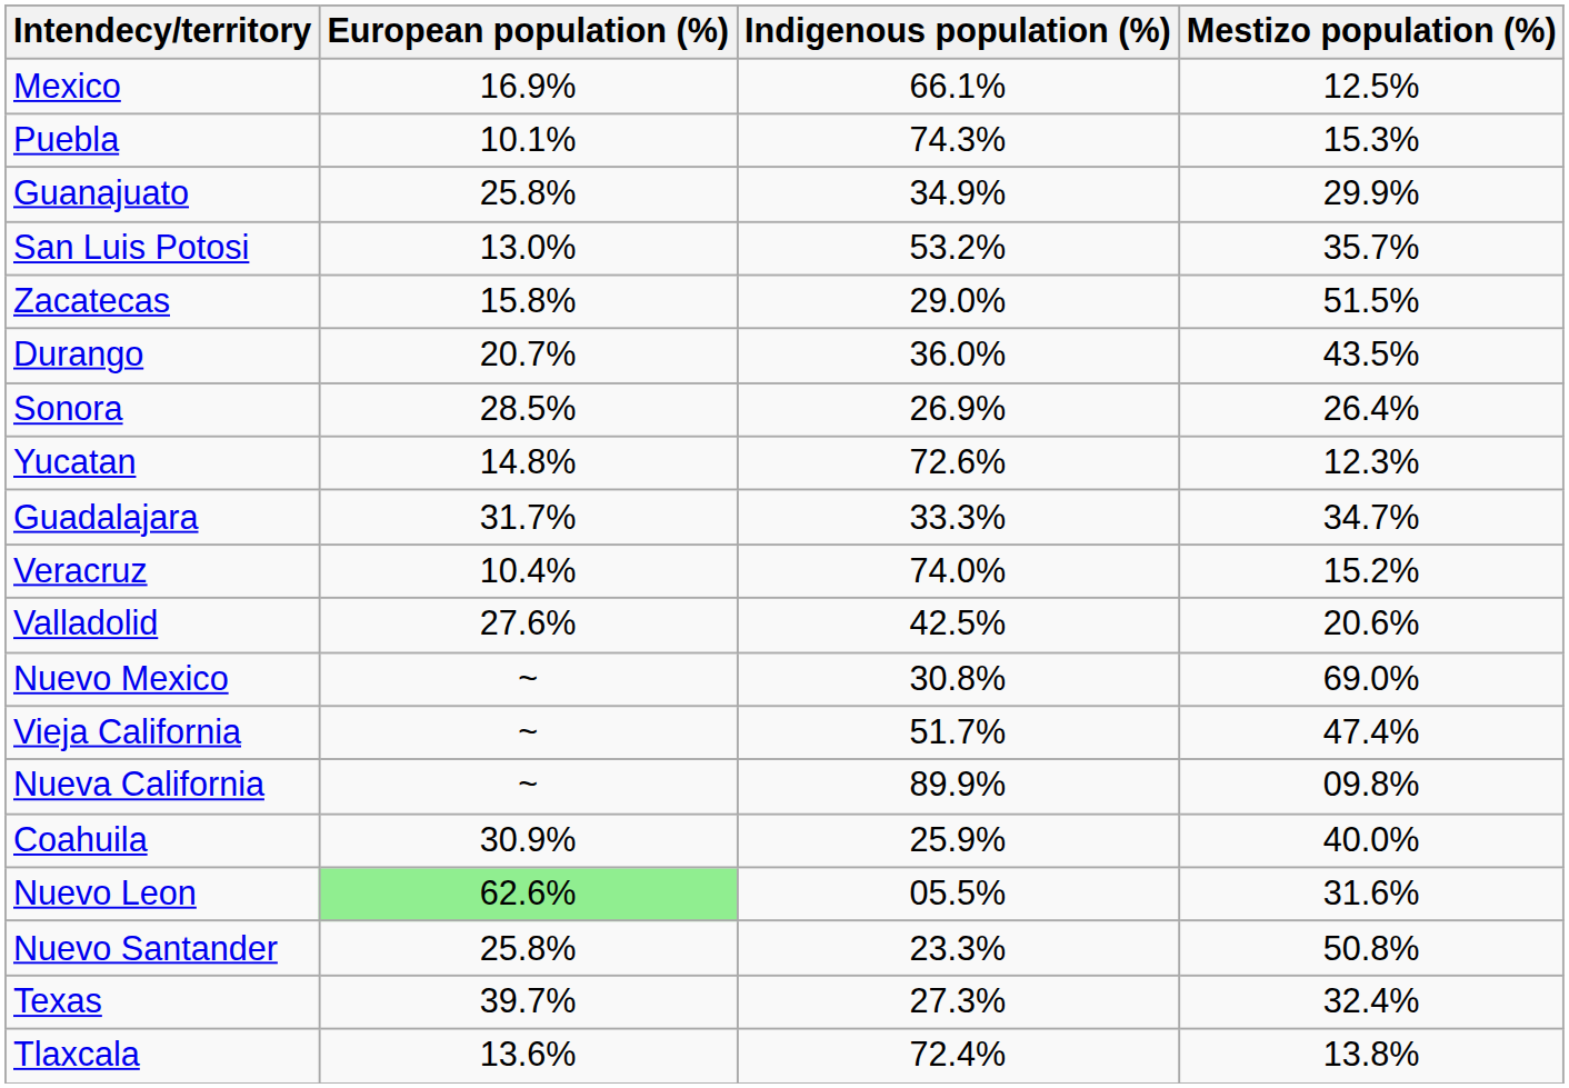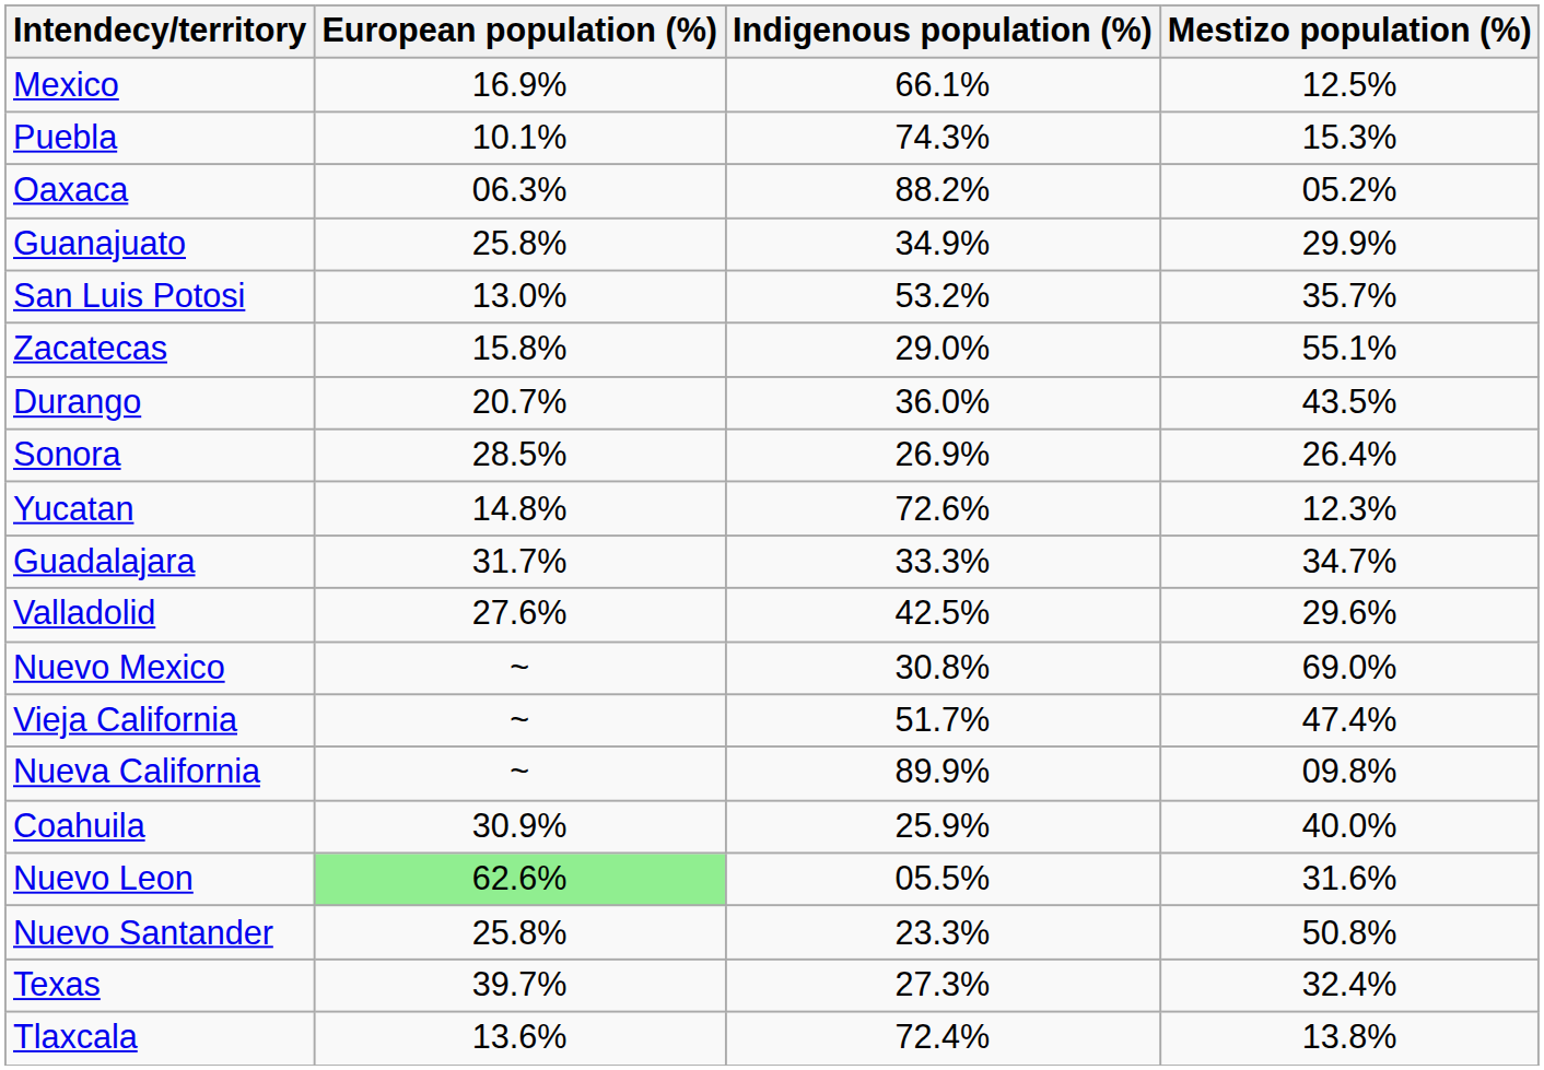 <table class="wikitable sortable" style="float:center; text-align:center;">
 <tr>
 <th>Intendecy/territory</th>
 <th>European population (%)</th>
 <th>Indigenous population (%)</th>
 <th>Mestizo population (%)</th>
 </tr>
 <tr>
 <td align="left"><a href='#'>Mexico</a></td>
 <td>16.9%</td>
 <td>66.1%</td>
 <td>12.5%</td>
 </tr>
 <tr>
 <td align="left"><a href='#'>Puebla</a></td>
 <td>10.1%</td>
 <td>74.3%</td>
 <td>15.3%</td>
 </tr>
 <tr>
+<td align="left"><a href='#'>Oaxaca</a></td>
+<td>06.3%</td>
+<td>88.2%</td>
+<td>05.2%</td>
+</tr>
+<tr>
 <td align="left"><a href='#'>Guanajuato</a></td>
 <td>25.8%</td>
 <td>34.9%</td>
 <td>29.9%</td>
 </tr>
 <tr>
 <td align="left"><a href='#'>San Luis Potosi</a></td>
 <td>13.0%</td>
 <td>53.2%</td>
 <td>35.7%</td>
 </tr>
 <tr>
 <td align="left"><a href='#'>Zacatecas</a></td>
 <td>15.8%</td>
 <td>29.0%</td>
-<td>51.5%</td>
+<td>55.1%</td>
 </tr>
 <tr>
 <td align="left"><a href='#'>Durango</a></td>
 <td>20.7%</td>
 <td>36.0%</td>
 <td>43.5%</td>
 </tr>
 <tr>
 <td align="left"><a href='#'>Sonora</a></td>
 <td>28.5%</td>
 <td>26.9%</td>
 <td>26.4%</td>
 </tr>
 <tr>
 <td align="left"><a href='#'>Yucatan</a></td>
 <td>14.8%</td>
 <td>72.6%</td>
 <td>12.3%</td>
 </tr>
 <tr>
 <td align="left"><a href='#'>Guadalajara</a></td>
 <td>31.7%</td>
 <td>33.3%</td>
 <td>34.7%</td>
 </tr>
 <tr>
-<td align="left"><a href='#'>Veracruz</a></td>
-<td>10.4%</td>
-<td>74.0%</td>
-<td>15.2%</td>
-</tr>
-<tr>
 <td align="left"><a href='#'>Valladolid</a></td>
 <td>27.6%</td>
 <td>42.5%</td>
-<td>20.6%</td>
+<td>29.6%</td>
 </tr>
 <tr>
 <td align="left"><a href='#'>Nuevo Mexico</a></td>
 <td>~</td>
 <td>30.8%</td>
 <td>69.0%</td>
 </tr>
 <tr>
 <td align="left"><a href='#'>Vieja California</a></td>
 <td>~</td>
 <td>51.7%</td>
 <td>47.4%</td>
 </tr>
 <tr>
 <td align="left"><a href='#'>Nueva California</a></td>
 <td>~</td>
 <td>89.9%</td>
 <td>09.8%</td>
 </tr>
 <tr>
 <td align="left"><a href='#'>Coahuila</a></td>
 <td>30.9%</td>
 <td>25.9%</td>
 <td>40.0%</td>
 </tr>
 <tr>
 <td align="left"><a href='#'>Nuevo Leon</a></td>
 <td style="background: lightgreen;">62.6%</td>
 <td>05.5%</td>
 <td>31.6%</td>
 </tr>
 <tr>
 <td align="left"><a href='#'>Nuevo Santander</a></td>
 <td>25.8%</td>
 <td>23.3%</td>
 <td>50.8%</td>
 </tr>
 <tr>
 <td align="left"><a href='#'>Texas</a></td>
 <td>39.7%</td>
 <td>27.3%</td>
 <td>32.4%</td>
 </tr>
 <tr>
 <td align="left"><a href='#'>Tlaxcala</a></td>
 <td>13.6%</td>
 <td>72.4%</td>
 <td>13.8%</td>
 </tr>
 <tr>
 </tr>
 </table>
